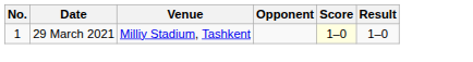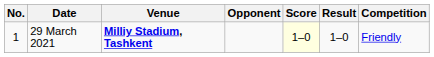 <table class="wikitable sortable">
 <tr>
 <th scope="col">No.</th>
 <th scope="col">Date</th>
 <th scope="col">Venue</th>
 <th scope="col">Opponent</th>
 <th scope="col">Score</th>
 <th scope="col">Result</th>
+<th scope="col">Competition</th>
 </tr>
 <tr>
 <td align="center">1</td>
 <td>29 March 2021</td>
-<td rowspan=1><a href='#'>Milliy Stadium</a>, <a href='#'>Tashkent</a></td>
+<td rowspan=1><strong><a href='#'>Milliy Stadium</a>, <a href='#'>Tashkent</a></strong></td>
 <td></td>
 <td align="center" style="background: lightyellow;">1–0</td>
 <td align="center">1–0</td>
+<td><a href='#'>Friendly</a></td>
 </tr>
 </table>
